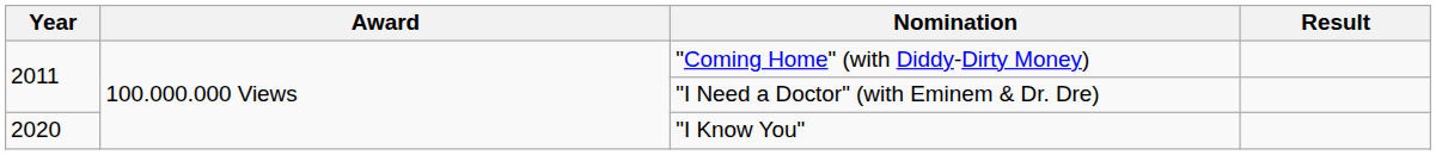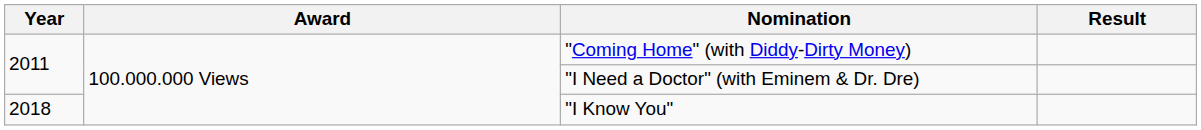 <table class="wikitable" style="width:80%;">
 <tr>
 <th width=5%>Year</th>
 <th style="width:30%;">Award</th>
 <th style="width:30%;">Nomination</th>
 <th style="width:10%;">Result</th>
 </tr>
 <tr>
 <td rowspan="2">2011</td>
 <td rowspan="3">100.000.000 Views</td>
 <td>"<a href='#'>Coming Home</a>" (with <a href='#'>Diddy</a>-<a href='#'>Dirty Money</a>)</td>
 <td></td>
 </tr>
 <tr>
 <td>"I Need a Doctor" (with Eminem & Dr. Dre)</td>
 <td></td>
 </tr>
 <tr>
-<td>2020</td>
+<td>2018</td>
 <td>"I Know You"</td>
 <td></td>
 </tr>
 </table>
